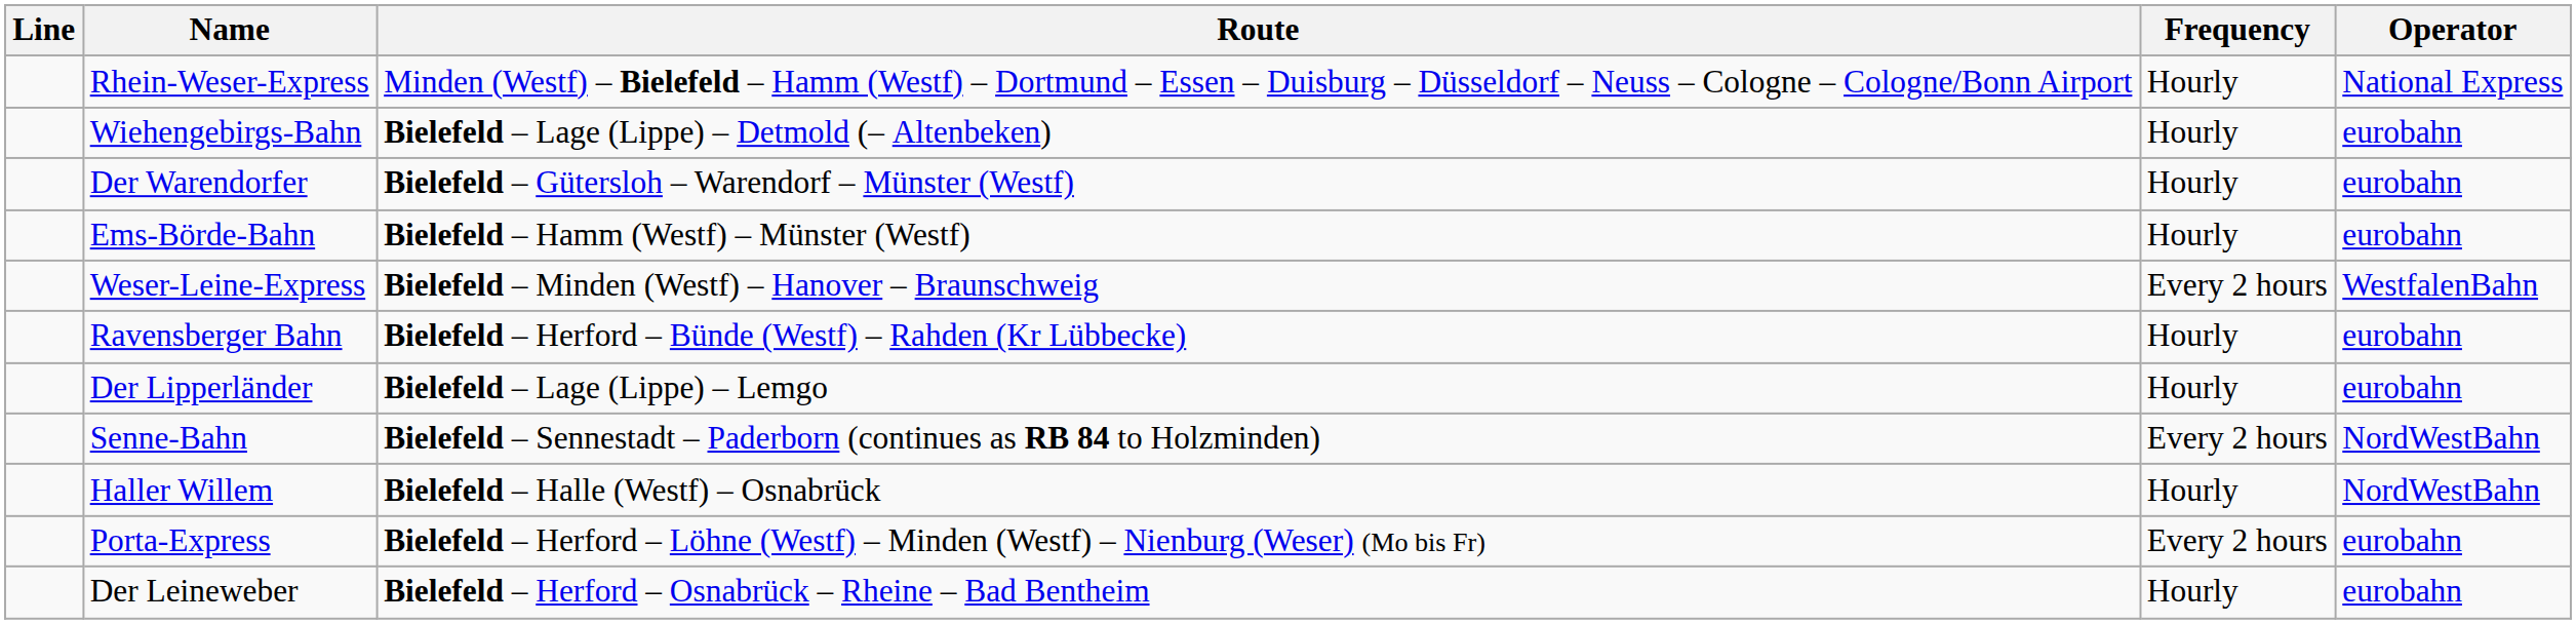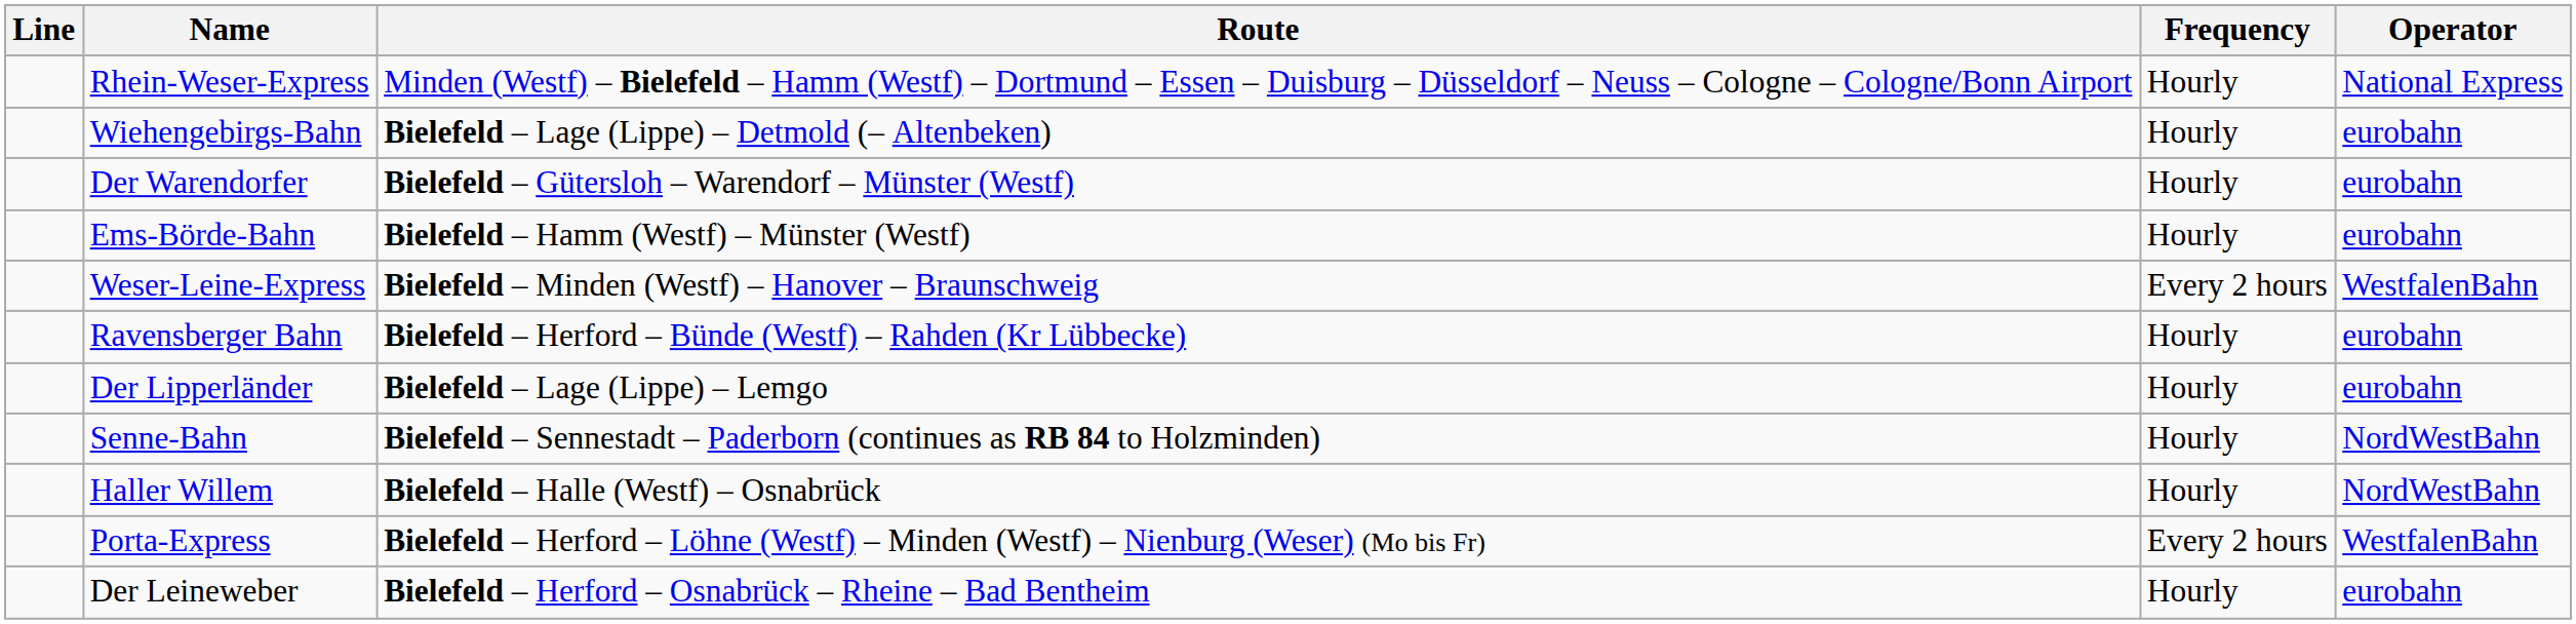 <table class="wikitable">
 <tr class="hintergrundfarbe5">
 <th>Line</th>
 <th>Name</th>
 <th>Route</th>
 <th>Frequency</th>
 <th>Operator</th>
 </tr>
 <tr>
 <td></td>
 <td><a href='#'>Rhein-Weser-Express</a></td>
 <td><a href='#'>Minden (Westf)</a> – <strong>Bielefeld</strong> – <a href='#'>Hamm (Westf)</a> – <a href='#'>Dortmund</a> – <a href='#'>Essen</a> – <a href='#'>Duisburg</a> – <a href='#'>Düsseldorf</a> – <a href='#'>Neuss</a> – Cologne – <a href='#'>Cologne/Bonn Airport</a></td>
 <td>Hourly</td>
 <td><a href='#'>National Express</a></td>
 </tr>
 <tr>
 <td></td>
 <td><a href='#'>Wiehengebirgs-Bahn</a></td>
 <td><strong>Bielefeld</strong> – Lage (Lippe) – <a href='#'>Detmold</a> (– <a href='#'>Altenbeken</a>)</td>
 <td>Hourly</td>
 <td><a href='#'>eurobahn</a></td>
 </tr>
 <tr>
 <td></td>
 <td><a href='#'>Der Warendorfer</a></td>
 <td><strong>Bielefeld</strong> – <a href='#'>Gütersloh</a> – Warendorf – <a href='#'>Münster (Westf)</a></td>
 <td>Hourly</td>
 <td><a href='#'>eurobahn</a></td>
 </tr>
 <tr>
 <td></td>
 <td><a href='#'>Ems-Börde-Bahn</a></td>
 <td><strong>Bielefeld</strong> – Hamm (Westf) – Münster (Westf)</td>
 <td>Hourly</td>
 <td><a href='#'>eurobahn</a></td>
 </tr>
 <tr>
 <td></td>
 <td><a href='#'>Weser-Leine-Express</a></td>
 <td><strong>Bielefeld</strong> – Minden (Westf) – <a href='#'>Hanover</a> – <a href='#'>Braunschweig</a></td>
 <td>Every 2 hours</td>
 <td><a href='#'>WestfalenBahn</a></td>
 </tr>
 <tr>
 <td></td>
 <td><a href='#'>Ravensberger Bahn</a></td>
 <td><strong>Bielefeld</strong> – Herford – <a href='#'>Bünde (Westf)</a> – <a href='#'>Rahden (Kr Lübbecke)</a></td>
 <td>Hourly</td>
 <td><a href='#'>eurobahn</a></td>
 </tr>
 <tr>
 <td></td>
 <td><a href='#'>Der Lipperländer</a></td>
 <td><strong>Bielefeld</strong> – Lage (Lippe) – Lemgo</td>
 <td>Hourly</td>
 <td><a href='#'>eurobahn</a></td>
 </tr>
 <tr>
 <td></td>
 <td><a href='#'>Senne-Bahn</a></td>
 <td><strong>Bielefeld</strong> – Sennestadt – <a href='#'>Paderborn</a> (continues as <strong>RB 84</strong> to Holzminden)</td>
-<td>Every 2 hours</td>
+<td>Hourly</td>
 <td><a href='#'>NordWestBahn</a></td>
 </tr>
 <tr>
 <td></td>
 <td><a href='#'>Haller Willem</a></td>
 <td><strong>Bielefeld</strong> – Halle (Westf) – Osnabrück</td>
 <td>Hourly</td>
 <td><a href='#'>NordWestBahn</a></td>
 </tr>
 <tr>
 <td></td>
 <td><a href='#'>Porta-Express</a></td>
 <td><strong>Bielefeld</strong> – Herford – <a href='#'>Löhne (Westf)</a> – Minden (Westf) – <a href='#'>Nienburg (Weser)</a> <small>(Mo bis Fr)</small></td>
 <td>Every 2 hours</td>
-<td><a href='#'>eurobahn</a></td>
+<td><a href='#'>WestfalenBahn</a></td>
 </tr>
 <tr>
 <td></td>
 <td>Der Leineweber</td>
 <td><strong>Bielefeld</strong> – <a href='#'>Herford</a> – <a href='#'>Osnabrück</a> – <a href='#'>Rheine</a> – <a href='#'>Bad Bentheim</a></td>
 <td>Hourly</td>
 <td><a href='#'>eurobahn</a></td>
 </tr>
 </table>
